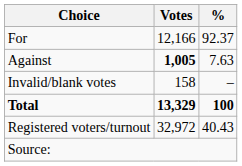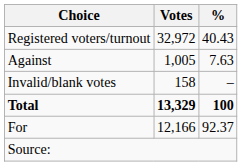 <table class=wikitable style=text-align:right>
 <tr>
 <th>Choice</th>
 <th>Votes</th>
 <th>%</th>
 </tr>
 <tr>
-<td align=left>For</td>
-<td>12,166</td>
-<td>92.37</td>
+<td align=left>Registered voters/turnout</td>
+<td>32,972</td>
+<td>40.43</td>
 </tr>
 <tr>
 <td align=left>Against</td>
-<td><strong>1,005</strong></td>
+<td>1,005</td>
 <td>7.63</td>
 </tr>
 <tr>
 <td align=left>Invalid/blank votes</td>
 <td>158</td>
 <td>–</td>
 </tr>
 <tr>
 <td align=left><strong>Total</strong></td>
 <td><strong>13,329</strong></td>
 <td><strong>100</strong></td>
 </tr>
 <tr>
-<td align=left>Registered voters/turnout</td>
-<td>32,972</td>
-<td>40.43</td>
+<td align=left>For</td>
+<td>12,166</td>
+<td>92.37</td>
 </tr>
 <tr>
 <td align=left colspan=3>Source: </td>
 </tr>
 </table>
